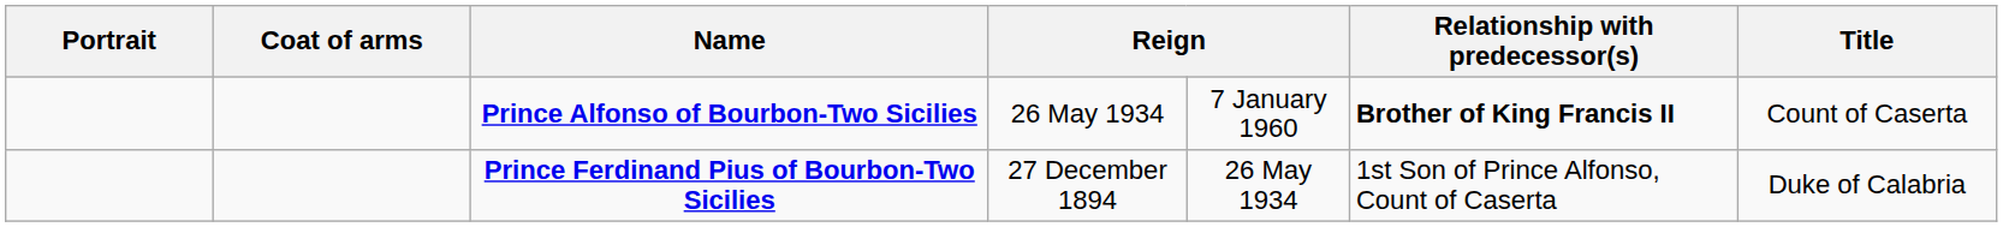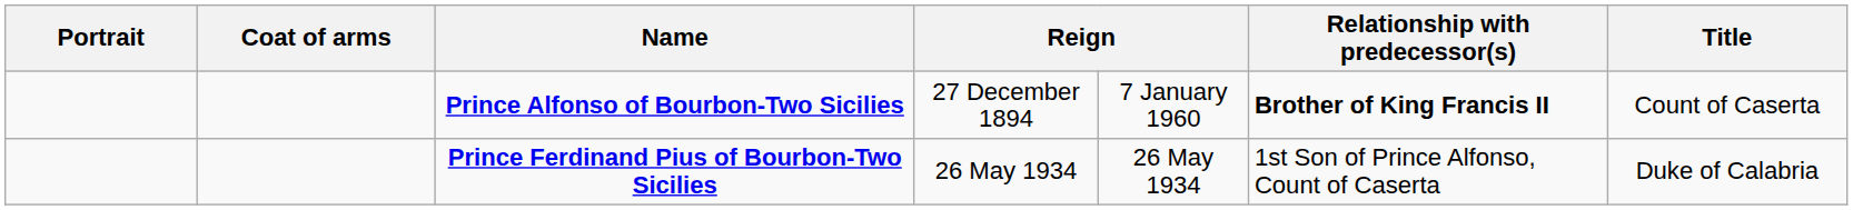 <table width=95% class="wikitable">
 <tr>
 <th width=8%>Portrait</th>
 <th width=10%>Coat of arms</th>
 <th width=20%>Name</th>
 <th colspan=2 width=14%>Reign</th>
 <th width=15%>Relationship with predecessor(s)</th>
 <th width=10%>Title</th>
 </tr>
 <tr>
 <td align="center"></td>
 <td align="center"></td>
 <td align="center"><strong><a href='#'>Prince Alfonso of Bourbon-Two Sicilies</a></strong></td>
-<td align="center">26 May 1934</td>
+<td align="center">27 December 1894</td>
 <td align="center">7 January 1960</td>
 <td><strong>Brother of King Francis II</strong></td>
 <td align="center">Count of Caserta</td>
 </tr>
 <tr>
 <td align="center"></td>
 <td align="center"></td>
 <td align="center"><strong><a href='#'>Prince Ferdinand Pius of Bourbon-Two Sicilies</a></strong></td>
-<td align="center">27 December 1894</td>
+<td align="center">26 May 1934</td>
 <td align="center">26 May 1934</td>
 <td>1st Son of Prince Alfonso, Count of Caserta</td>
 <td align="center">Duke of Calabria</td>
 </tr>
 </table>
